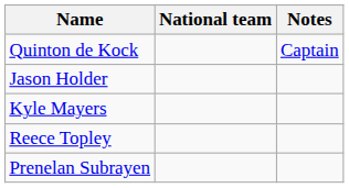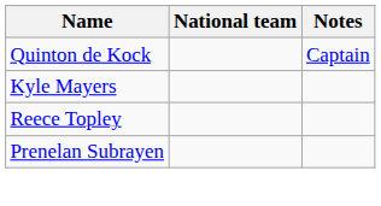 <table class="wikitable">
 <tr>
 <th>Name</th>
 <th>National team</th>
 <th>Notes</th>
 </tr>
 <tr>
 <td><a href='#'>Quinton de Kock</a></td>
 <td></td>
 <td><a href='#'>Captain</a></td>
-</tr>
-<tr>
-<td><a href='#'>Jason Holder</a></td>
-<td></td>
-<td></td>
 </tr>
 <tr>
 <td><a href='#'>Kyle Mayers</a></td>
 <td></td>
 <td></td>
 </tr>
 <tr>
 <td><a href='#'>Reece Topley</a></td>
 <td></td>
 <td></td>
 </tr>
 <tr>
 <td><a href='#'>Prenelan Subrayen</a></td>
 <td></td>
 <td></td>
 </tr>
 </table>
